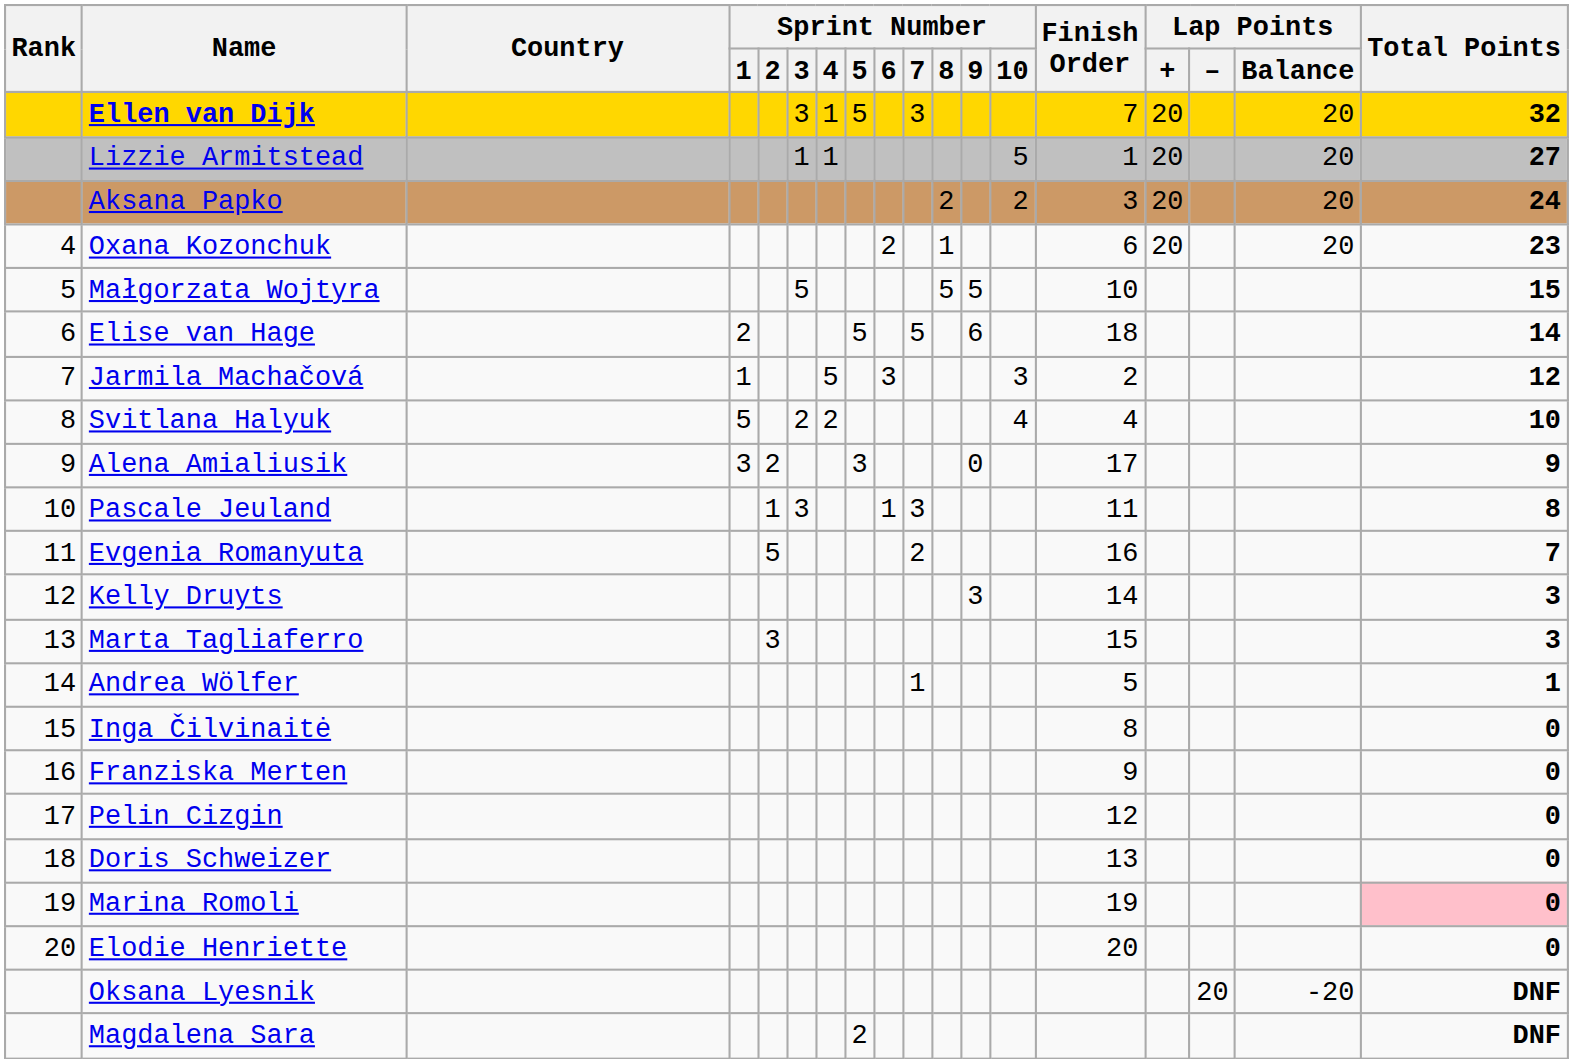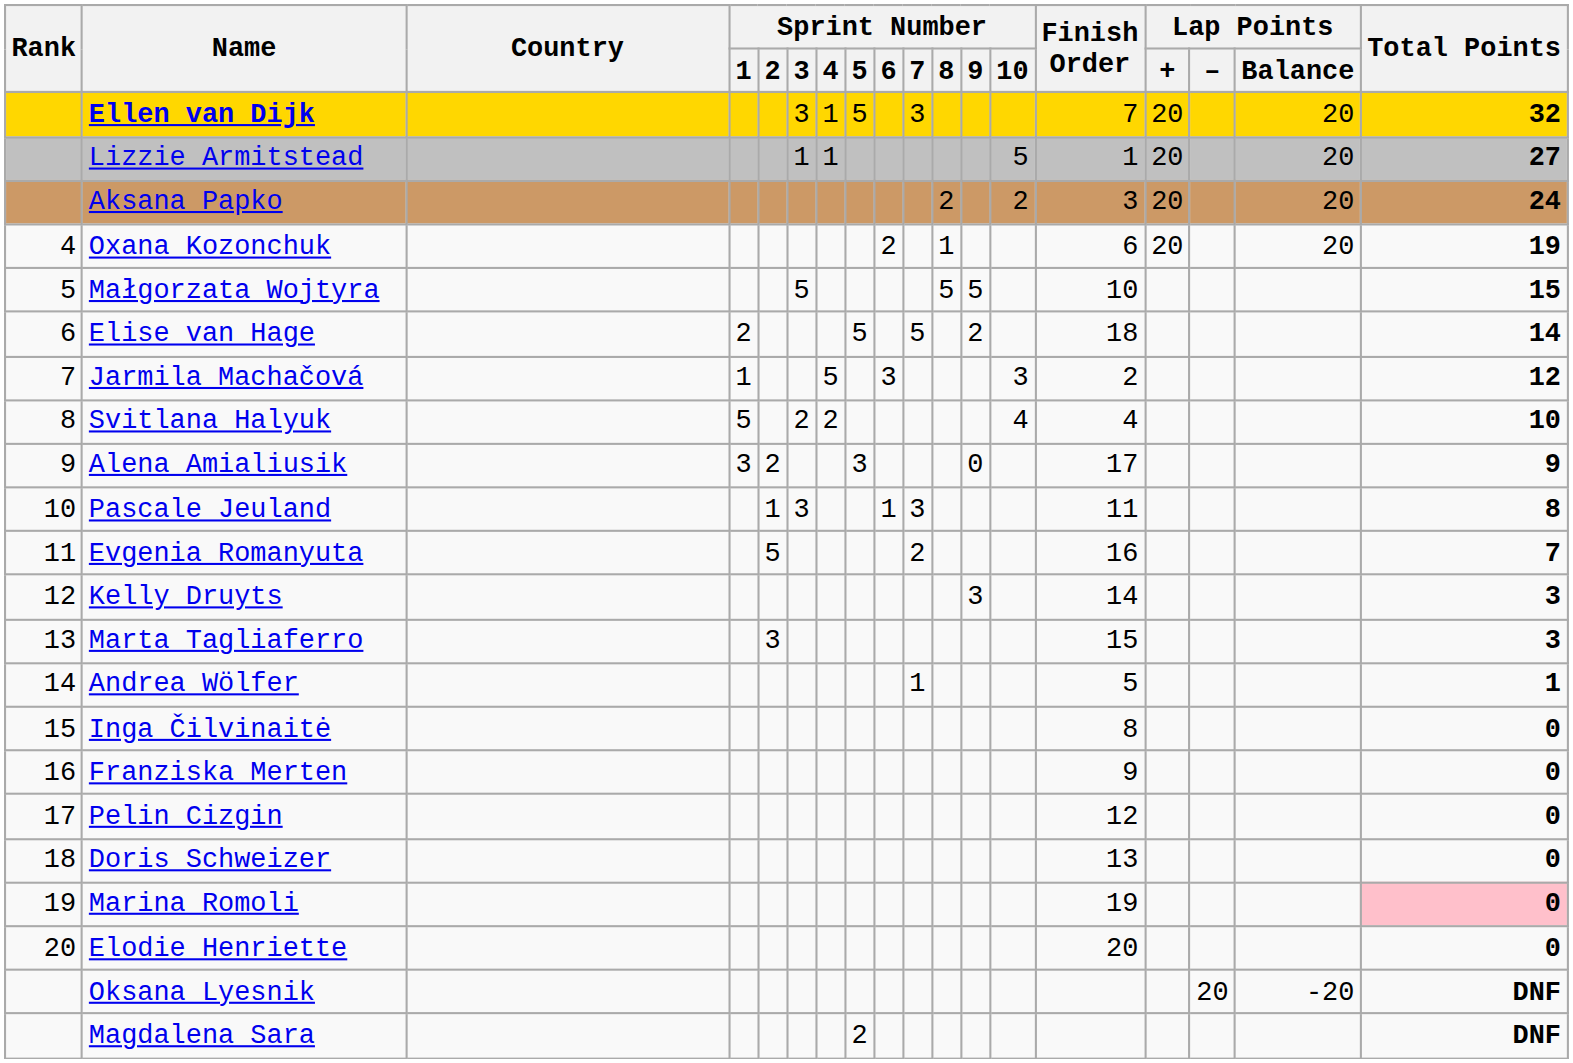 <table class="wikitable">
 <tr>
 <th width=20 rowspan=2>Rank</th>
 <th width=150 rowspan=2>Name</th>
 <th width=150 rowspan=2>Country</th>
 <th colspan=10>Sprint Number</th>
 <th rowspan=2 width=30>Finish Order</th>
 <th colspan=3>Lap Points</th>
 <th rowspan=2>Total Points</th>
 </tr>
 <tr>
 <th>1</th>
 <th>2</th>
 <th>3</th>
 <th>4</th>
 <th>5</th>
 <th>6</th>
 <th>7</th>
 <th>8</th>
 <th>9</th>
 <th>10</th>
 <th>+</th>
 <th>–</th>
 <th>Balance</th>
 </tr>
 <tr>
 </tr>
 <tr bgcolor=gold align=right>
 <td></td>
 <td align=left><strong><a href='#'>Ellen van Dijk</a></strong></td>
 <td align=left></td>
 <td></td>
 <td></td>
 <td>3</td>
 <td>1</td>
 <td>5</td>
 <td></td>
 <td>3</td>
 <td></td>
 <td></td>
 <td></td>
 <td>7</td>
 <td>20</td>
 <td></td>
 <td>20</td>
 <td><strong>32</strong></td>
 </tr>
 <tr bgcolor=silver align=right>
 <td></td>
 <td align=left><a href='#'>Lizzie Armitstead</a></td>
 <td align=left></td>
 <td></td>
 <td></td>
 <td>1</td>
 <td>1</td>
 <td></td>
 <td></td>
 <td></td>
 <td></td>
 <td></td>
 <td>5</td>
 <td>1</td>
 <td>20</td>
 <td></td>
 <td>20</td>
 <td><strong>27</strong></td>
 </tr>
 <tr bgcolor=cc9966 align=right>
 <td></td>
 <td align=left><a href='#'>Aksana Papko</a></td>
 <td align=left></td>
 <td></td>
 <td></td>
 <td></td>
 <td></td>
 <td></td>
 <td></td>
 <td></td>
 <td>2</td>
 <td></td>
 <td>2</td>
 <td>3</td>
 <td>20</td>
 <td></td>
 <td>20</td>
 <td><strong>24</strong></td>
 </tr>
 <tr align=right>
 <td>4</td>
 <td align=left><a href='#'>Oxana Kozonchuk</a></td>
 <td align=left></td>
 <td></td>
 <td></td>
 <td></td>
 <td></td>
 <td></td>
 <td>2</td>
 <td></td>
 <td>1</td>
 <td></td>
 <td></td>
 <td>6</td>
 <td>20</td>
 <td></td>
 <td>20</td>
-<td><strong>23</strong></td>
+<td><strong>19</strong></td>
 </tr>
 <tr align=right>
 <td>5</td>
 <td align=left><a href='#'>Małgorzata Wojtyra</a></td>
 <td align=left></td>
 <td></td>
 <td></td>
 <td>5</td>
 <td></td>
 <td></td>
 <td></td>
 <td></td>
 <td>5</td>
 <td>5</td>
 <td></td>
 <td>10</td>
 <td></td>
 <td></td>
 <td></td>
 <td><strong>15</strong></td>
 </tr>
 <tr align=right>
 <td>6</td>
 <td align=left><a href='#'>Elise van Hage</a></td>
 <td align=left></td>
 <td>2</td>
 <td></td>
 <td></td>
 <td></td>
 <td>5</td>
 <td></td>
 <td>5</td>
 <td></td>
-<td>6</td>
+<td>2</td>
 <td></td>
 <td>18</td>
 <td></td>
 <td></td>
 <td></td>
 <td><strong>14</strong></td>
 </tr>
 <tr align=right>
 <td>7</td>
 <td align=left><a href='#'>Jarmila Machačová</a></td>
 <td align=left></td>
 <td>1</td>
 <td></td>
 <td></td>
 <td>5</td>
 <td></td>
 <td>3</td>
 <td></td>
 <td></td>
 <td></td>
 <td>3</td>
 <td>2</td>
 <td></td>
 <td></td>
 <td></td>
 <td><strong>12</strong></td>
 </tr>
 <tr align=right>
 <td>8</td>
 <td align=left><a href='#'>Svitlana Halyuk</a></td>
 <td align=left></td>
 <td>5</td>
 <td></td>
 <td>2</td>
 <td>2</td>
 <td></td>
 <td></td>
 <td></td>
 <td></td>
 <td></td>
 <td>4</td>
 <td>4</td>
 <td></td>
 <td></td>
 <td></td>
 <td><strong>10</strong></td>
 </tr>
 <tr align=right>
 <td>9</td>
 <td align=left><a href='#'>Alena Amialiusik</a></td>
 <td align=left></td>
 <td>3</td>
 <td>2</td>
 <td></td>
 <td></td>
 <td>3</td>
 <td></td>
 <td></td>
 <td></td>
 <td>0</td>
 <td></td>
 <td>17</td>
 <td></td>
 <td></td>
 <td></td>
 <td><strong>9</strong></td>
 </tr>
 <tr align=right>
 <td>10</td>
 <td align=left><a href='#'>Pascale Jeuland</a></td>
 <td align=left></td>
 <td></td>
 <td>1</td>
 <td>3</td>
 <td></td>
 <td></td>
 <td>1</td>
 <td>3</td>
 <td></td>
 <td></td>
 <td></td>
 <td>11</td>
 <td></td>
 <td></td>
 <td></td>
 <td><strong>8</strong></td>
 </tr>
 <tr align=right>
 <td>11</td>
 <td align=left><a href='#'>Evgenia Romanyuta</a></td>
 <td align=left></td>
 <td></td>
 <td>5</td>
 <td></td>
 <td></td>
 <td></td>
 <td></td>
 <td>2</td>
 <td></td>
 <td></td>
 <td></td>
 <td>16</td>
 <td></td>
 <td></td>
 <td></td>
 <td><strong>7</strong></td>
 </tr>
 <tr align=right>
 <td>12</td>
 <td align=left><a href='#'>Kelly Druyts</a></td>
 <td align=left></td>
 <td></td>
 <td></td>
 <td></td>
 <td></td>
 <td></td>
 <td></td>
 <td></td>
 <td></td>
 <td>3</td>
 <td></td>
 <td>14</td>
 <td></td>
 <td></td>
 <td></td>
 <td><strong>3</strong></td>
 </tr>
 <tr align=right>
 <td>13</td>
 <td align=left><a href='#'>Marta Tagliaferro</a></td>
 <td align=left></td>
 <td></td>
 <td>3</td>
 <td></td>
 <td></td>
 <td></td>
 <td></td>
 <td></td>
 <td></td>
 <td></td>
 <td></td>
 <td>15</td>
 <td></td>
 <td></td>
 <td></td>
 <td><strong>3</strong></td>
 </tr>
 <tr align=right>
 <td>14</td>
 <td align=left><a href='#'>Andrea Wölfer</a></td>
 <td align=left></td>
 <td></td>
 <td></td>
 <td></td>
 <td></td>
 <td></td>
 <td></td>
 <td>1</td>
 <td></td>
 <td></td>
 <td></td>
 <td>5</td>
 <td></td>
 <td></td>
 <td></td>
 <td><strong>1</strong></td>
 </tr>
 <tr align=right>
 <td>15</td>
 <td align=left><a href='#'>Inga Čilvinaitė</a></td>
 <td align=left></td>
 <td></td>
 <td></td>
 <td></td>
 <td></td>
 <td></td>
 <td></td>
 <td></td>
 <td></td>
 <td></td>
 <td></td>
 <td>8</td>
 <td></td>
 <td></td>
 <td></td>
 <td><strong>0</strong></td>
 </tr>
 <tr align=right>
 <td>16</td>
 <td align=left><a href='#'>Franziska Merten</a></td>
 <td align=left></td>
 <td></td>
 <td></td>
 <td></td>
 <td></td>
 <td></td>
 <td></td>
 <td></td>
 <td></td>
 <td></td>
 <td></td>
 <td>9</td>
 <td></td>
 <td></td>
 <td></td>
 <td><strong>0</strong></td>
 </tr>
 <tr align=right>
 <td>17</td>
 <td align=left><a href='#'>Pelin Cizgin</a></td>
 <td align=left></td>
 <td></td>
 <td></td>
 <td></td>
 <td></td>
 <td></td>
 <td></td>
 <td></td>
 <td></td>
 <td></td>
 <td></td>
 <td>12</td>
 <td></td>
 <td></td>
 <td></td>
 <td><strong>0</strong></td>
 </tr>
 <tr align=right>
 <td>18</td>
 <td align=left><a href='#'>Doris Schweizer</a></td>
 <td align=left></td>
 <td></td>
 <td></td>
 <td></td>
 <td></td>
 <td></td>
 <td></td>
 <td></td>
 <td></td>
 <td></td>
 <td></td>
 <td>13</td>
 <td></td>
 <td></td>
 <td></td>
 <td><strong>0</strong></td>
 </tr>
 <tr align=right>
 <td>19</td>
 <td align=left><a href='#'>Marina Romoli</a></td>
 <td align=left></td>
 <td></td>
 <td></td>
 <td></td>
 <td></td>
 <td></td>
 <td></td>
 <td></td>
 <td></td>
 <td></td>
 <td></td>
 <td>19</td>
 <td></td>
 <td></td>
 <td></td>
 <td style="background: pink;"><strong>0</strong></td>
 </tr>
 <tr align=right>
 <td>20</td>
 <td align=left><a href='#'>Elodie Henriette</a></td>
 <td align=left></td>
 <td></td>
 <td></td>
 <td></td>
 <td></td>
 <td></td>
 <td></td>
 <td></td>
 <td></td>
 <td></td>
 <td></td>
 <td>20</td>
 <td></td>
 <td></td>
 <td></td>
 <td><strong>0</strong></td>
 </tr>
 <tr align=right>
 <td></td>
 <td align=left><a href='#'>Oksana Lyesnik</a></td>
 <td align=left></td>
 <td></td>
 <td></td>
 <td></td>
 <td></td>
 <td></td>
 <td></td>
 <td></td>
 <td></td>
 <td></td>
 <td></td>
 <td></td>
 <td></td>
 <td>20</td>
 <td>-20</td>
 <td><strong>DNF</strong></td>
 </tr>
 <tr align=right>
 <td></td>
 <td align=left><a href='#'>Magdalena Sara</a></td>
 <td align=left></td>
 <td></td>
 <td></td>
 <td></td>
 <td></td>
 <td>2</td>
 <td></td>
 <td></td>
 <td></td>
 <td></td>
 <td></td>
 <td></td>
 <td></td>
 <td></td>
 <td></td>
 <td><strong>DNF</strong></td>
 </tr>
 </table>
